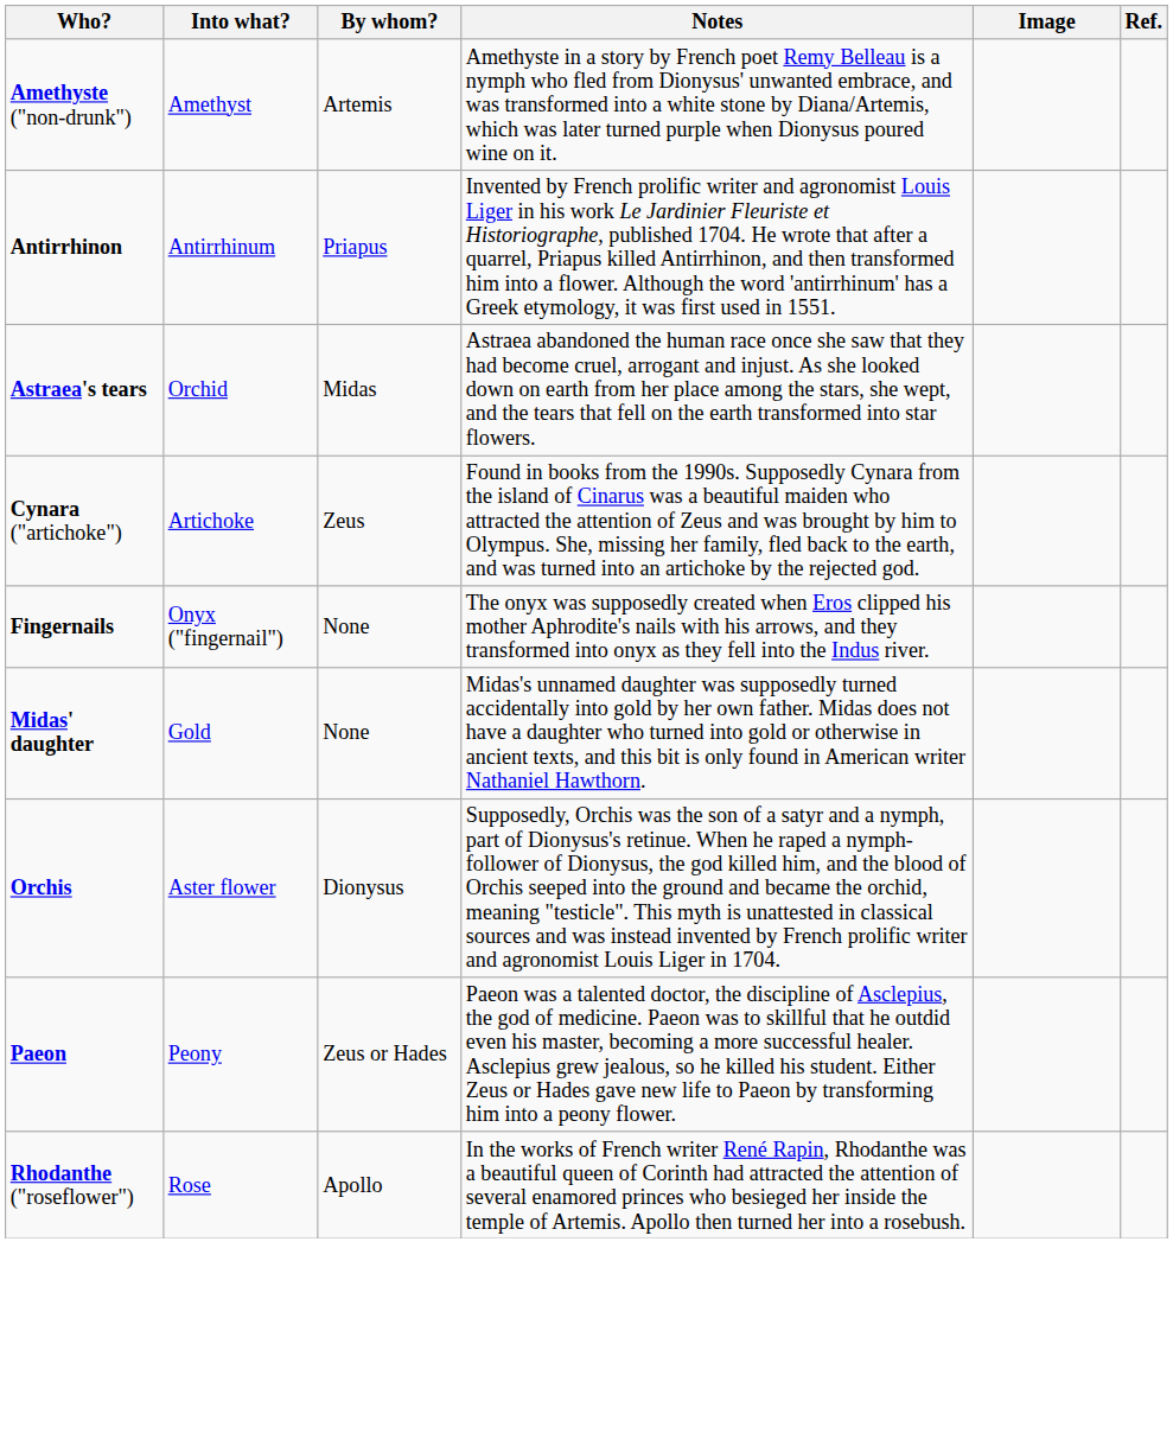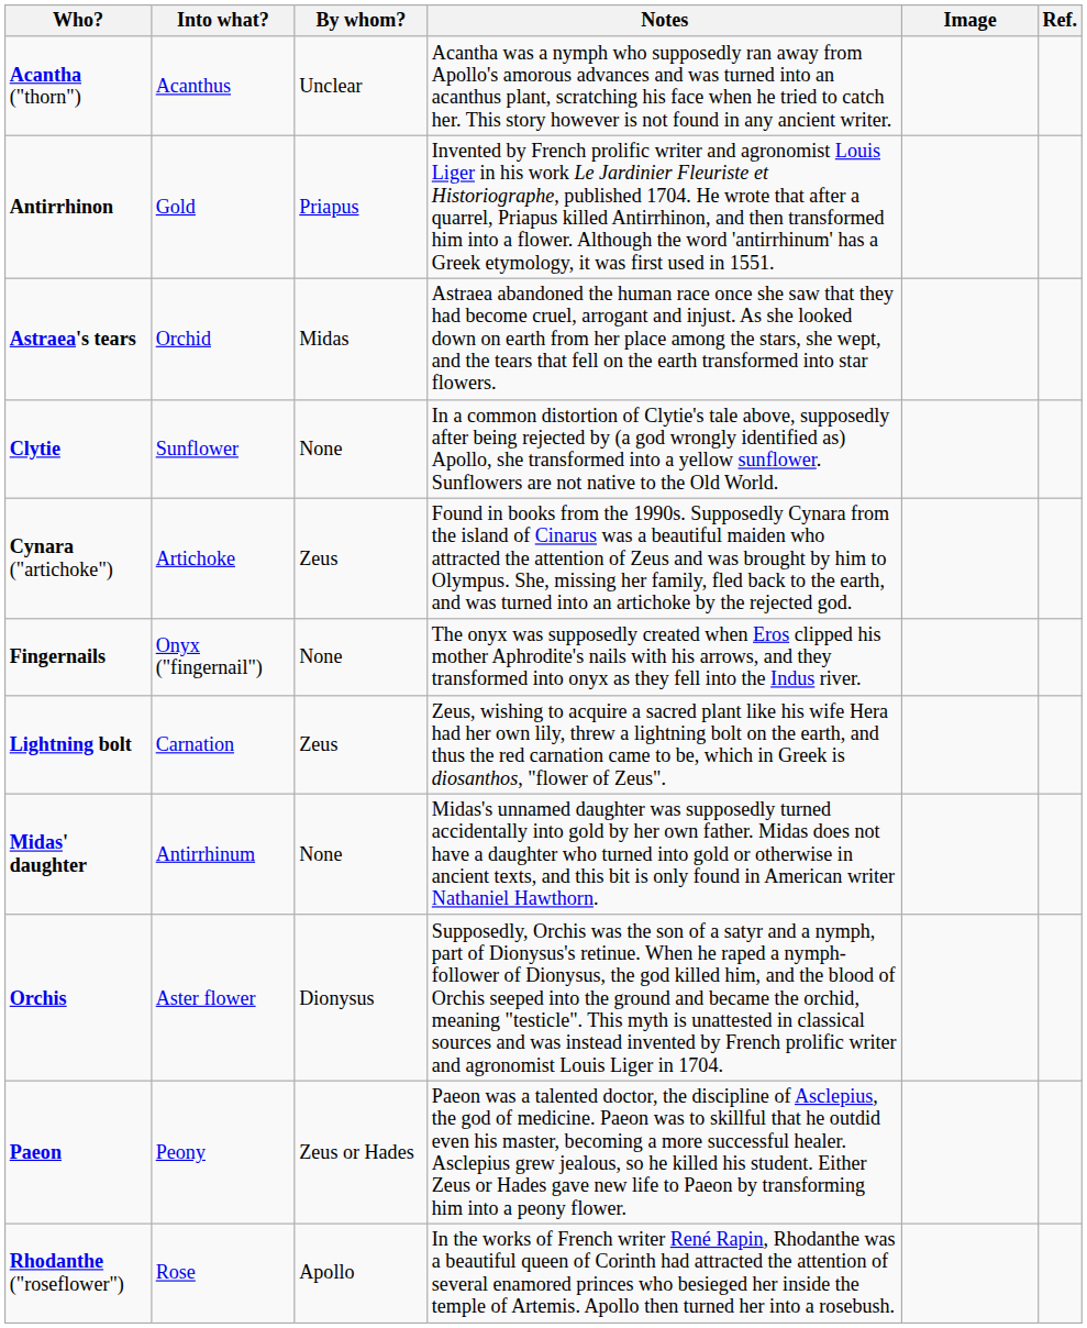 <table class="wikitable sortable">
 <tr>
 <th scope="col" style="width: 90pt;">Who?</th>
 <th scope="col" style="width: 90pt;">Into what?</th>
 <th scope="col" style="width: 90pt;">By whom?</th>
 <th scope="col" style="width: 390pt;">Notes</th>
 <th scope="col" style="width: 100pt;">Image</th>
 <th class="unsortable">Ref.</th>
 </tr>
 <tr>
-<td><strong><a href='#'>Amethyste</a></strong> ("non-drunk")</td>
-<td><a href='#'>Amethyst</a></td>
-<td>Artemis</td>
-<td>Amethyste in a story by French poet <a href='#'>Remy Belleau</a> is a nymph who fled from Dionysus' unwanted embrace, and was transformed into a white stone by Diana/Artemis, which was later turned purple when Dionysus poured wine on it.</td>
+<td><strong><a href='#'>Acantha</a></strong> ("thorn")</td>
+<td><a href='#'>Acanthus</a></td>
+<td>Unclear</td>
+<td>Acantha was a nymph who supposedly ran away from Apollo's amorous advances and was turned into an acanthus plant, scratching his face when he tried to catch her. This story however is not found in any ancient writer.</td>
 <td></td>
 <td></td>
 </tr>
 <tr>
 <td><strong>Antirrhinon</strong></td>
-<td><a href='#'>Antirrhinum</a></td>
+<td><a href='#'>Gold</a></td>
 <td><a href='#'>Priapus</a></td>
 <td>Invented by French prolific writer and agronomist <a href='#'>Louis Liger</a> in his work <em>Le Jardinier Fleuriste et Historiographe</em>, published 1704. He wrote that after a quarrel, Priapus killed Antirrhinon, and then transformed him into a flower. Although the word 'antirrhinum' has a Greek etymology, it was first used in 1551.</td>
 <td></td>
 <td></td>
 </tr>
 <tr>
 <td><strong><a href='#'>Astraea</a>'s tears</strong></td>
 <td><a href='#'>Orchid</a></td>
 <td>Midas</td>
 <td>Astraea abandoned the human race once she saw that they had become cruel, arrogant and injust. As she looked down on earth from her place among the stars, she wept, and the tears that fell on the earth transformed into star flowers.</td>
+<td></td>
+</tr>
+<tr>
+<td><strong><a href='#'>Clytie</a></strong></td>
+<td><a href='#'>Sunflower</a></td>
+<td>None</td>
+<td>In a common distortion of Clytie's tale above, supposedly after being rejected by (a god wrongly identified as) Apollo, she transformed into a yellow <a href='#'>sunflower</a>. Sunflowers are not native to the Old World.</td>
+<td></td>
 <td></td>
 </tr>
 <tr>
 <td><strong>Cynara</strong> ("artichoke")</td>
 <td><a href='#'>Artichoke</a></td>
 <td>Zeus</td>
 <td>Found in books from the 1990s. Supposedly Cynara from the island of <a href='#'>Cinarus</a> was a beautiful maiden who attracted the attention of Zeus and was brought by him to Olympus. She, missing her family, fled back to the earth, and was turned into an artichoke by the rejected god.</td>
 <td></td>
 <td></td>
 </tr>
 <tr>
 <td><strong>Fingernails</strong></td>
 <td><a href='#'>Onyx</a> ("fingernail")</td>
 <td>None</td>
 <td>The onyx was supposedly created when <a href='#'>Eros</a> clipped his mother Aphrodite's nails with his arrows, and they transformed into onyx as they fell into the <a href='#'>Indus</a> river.</td>
 <td></td>
 </tr>
 <tr>
+<td><strong><a href='#'>Lightning</a> bolt</strong></td>
+<td><a href='#'>Carnation</a></td>
+<td>Zeus</td>
+<td>Zeus, wishing to acquire a sacred plant like his wife Hera had her own lily, threw a lightning bolt on the earth, and thus the red carnation came to be, which in Greek is <em>diosanthos</em>, "flower of Zeus".</td>
+<td></td>
+<td></td>
+</tr>
+<tr>
 <td><strong><a href='#'>Midas</a>' daughter</strong></td>
-<td><a href='#'>Gold</a></td>
+<td><a href='#'>Antirrhinum</a></td>
 <td>None</td>
 <td>Midas's unnamed daughter was supposedly turned accidentally into gold by her own father. Midas does not have a daughter who turned into gold or otherwise in ancient texts, and this bit is only found in American writer <a href='#'>Nathaniel Hawthorn</a>.</td>
 <td></td>
 <td></td>
 </tr>
 <tr>
 <td><strong><a href='#'>Orchis</a></strong></td>
 <td><a href='#'>Aster flower</a></td>
 <td>Dionysus</td>
 <td>Supposedly, Orchis was the son of a satyr and a nymph, part of Dionysus's retinue. When he raped a nymph-follower of Dionysus, the god killed him, and the blood of Orchis seeped into the ground and became the orchid, meaning "testicle". This myth is unattested in classical sources and was instead invented by French prolific writer and agronomist Louis Liger in 1704.</td>
 <td></td>
 <td></td>
 </tr>
 <tr>
 <td><strong><a href='#'>Paeon</a></strong></td>
 <td><a href='#'>Peony</a></td>
 <td>Zeus or Hades</td>
 <td>Paeon was a talented doctor, the discipline of <a href='#'>Asclepius</a>, the god of medicine. Paeon was to skillful that he outdid even his master, becoming a more successful healer. Asclepius grew jealous, so he killed his student. Either Zeus or Hades gave new life to Paeon by transforming him into a peony flower.</td>
 <td></td>
 <td></td>
 </tr>
 <tr>
 <td><strong><a href='#'>Rhodanthe</a></strong> ("roseflower")</td>
 <td><a href='#'>Rose</a></td>
 <td>Apollo</td>
 <td>In the works of French writer <a href='#'>René Rapin</a>, Rhodanthe was a beautiful queen of Corinth had attracted the attention of several enamored princes who besieged her inside the temple of Artemis. Apollo then turned her into a rosebush.</td>
 <td></td>
 <td></td>
 </tr>
 </table>
